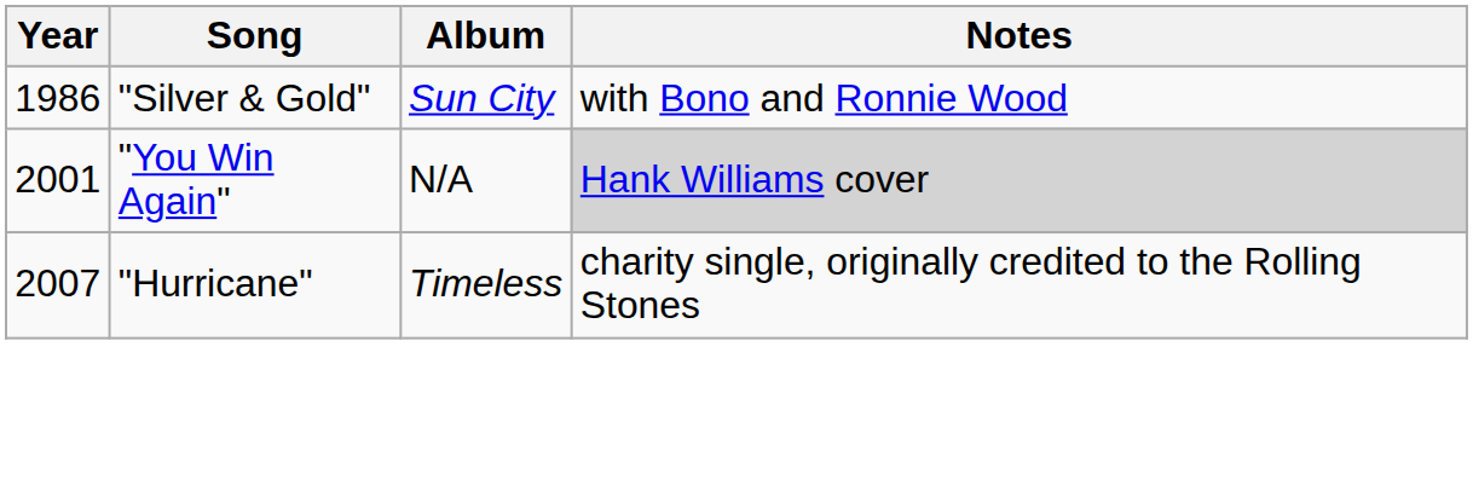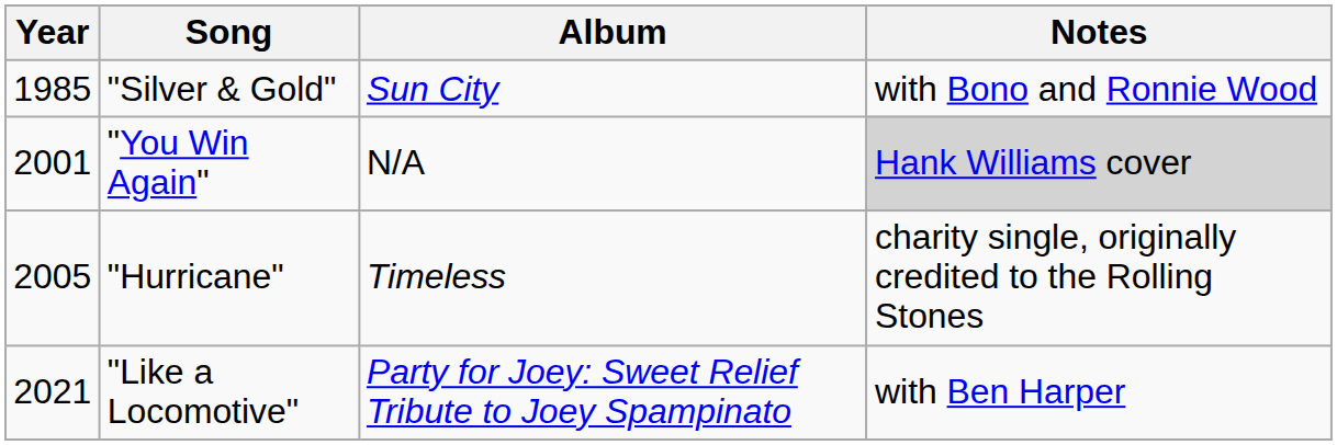 <table class="wikitable">
 <tr>
 <th>Year</th>
 <th>Song</th>
 <th>Album</th>
 <th>Notes</th>
 </tr>
 <tr>
-<td>1986</td>
+<td>1985</td>
 <td>"Silver & Gold"</td>
 <td><em><a href='#'>Sun City</a></em></td>
 <td>with <a href='#'>Bono</a> and <a href='#'>Ronnie Wood</a></td>
 </tr>
 <tr>
 <td>2001</td>
 <td>"<a href='#'>You Win Again</a>"</td>
 <td>N/A</td>
 <td style="background: lightgrey;"><a href='#'>Hank Williams</a> cover</td>
 </tr>
 <tr>
-<td>2007</td>
+<td>2005</td>
 <td>"Hurricane"</td>
 <td><em>Timeless</em></td>
 <td>charity single, originally credited to the Rolling Stones</td>
 </tr>
+<tr>
+<td>2021</td>
+<td>"Like a Locomotive"</td>
+<td><em><a href='#'>Party for Joey:  Sweet Relief Tribute to Joey Spampinato</a></em></td>
+<td>with <a href='#'>Ben Harper</a></td>
+</tr>
 </table>
